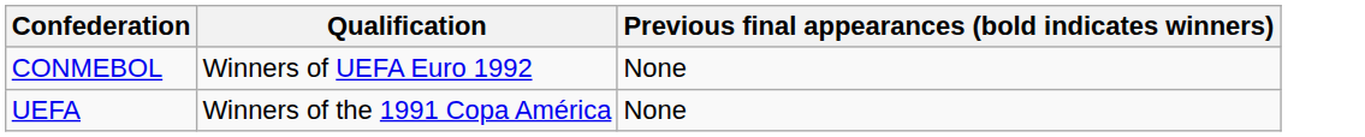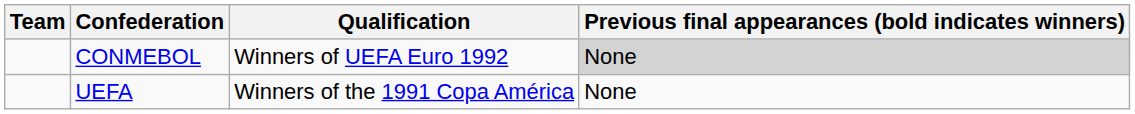 <table class="wikitable">
 <tr>
+<th>Team</th>
 <th>Confederation</th>
 <th>Qualification</th>
 <th>Previous final appearances (bold indicates winners)</th>
 </tr>
 <tr>
+<td></td>
 <td><a href='#'>CONMEBOL</a></td>
 <td>Winners of <a href='#'>UEFA Euro 1992</a></td>
-<td>None</td>
+<td style="background: lightgrey;">None</td>
 </tr>
 <tr>
+<td></td>
 <td><a href='#'>UEFA</a></td>
 <td>Winners of the <a href='#'>1991 Copa América</a></td>
 <td>None</td>
 </tr>
 </table>
